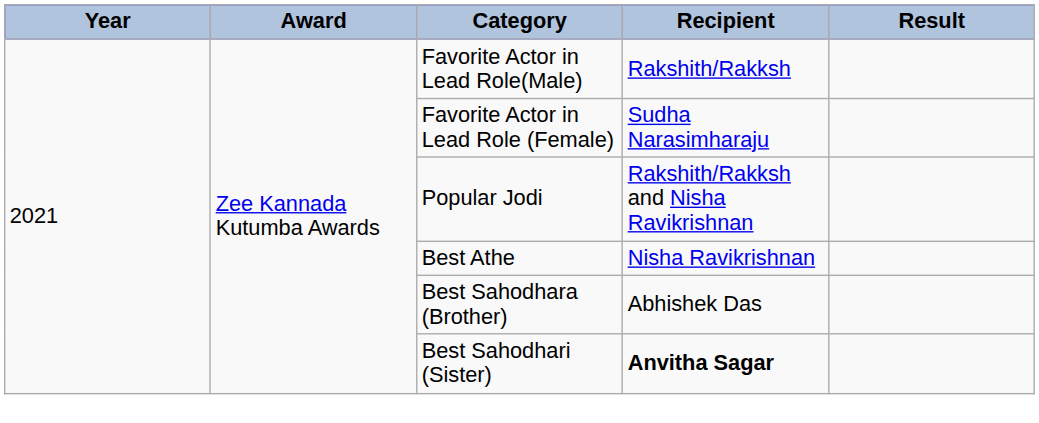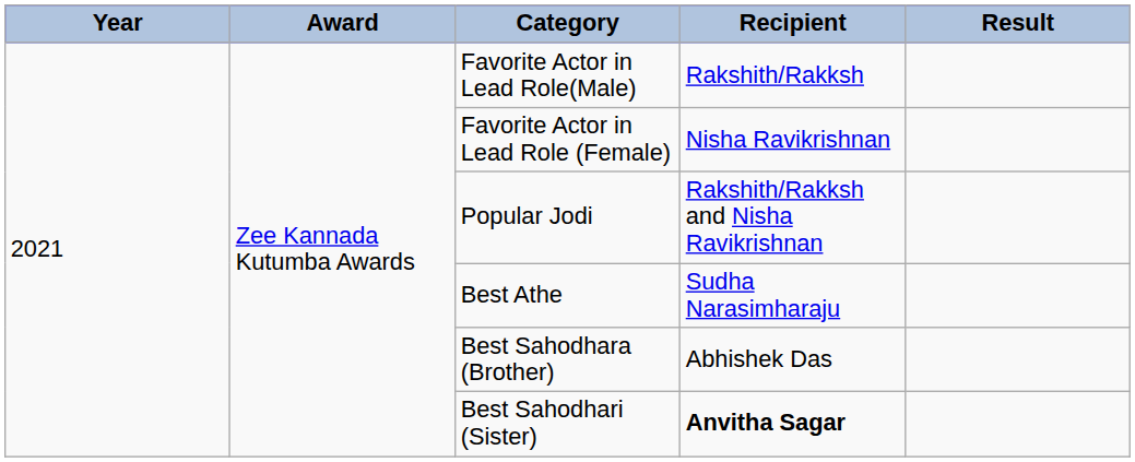 <table class="wikitable" width="60%">
 <tr bgcolor="blue">
 <th style="width:100pt; background:LightSteelBlue;">Year</th>
 <th style="width:100pt; background:LightSteelBlue;">Award</th>
 <th style="width:100pt; background:LightSteelBlue;">Category</th>
 <th style="width:100pt; background:LightSteelBlue;">Recipient</th>
 <th style="width:100pt; background:LightSteelBlue;">Result</th>
 </tr>
 <tr>
 <td rowspan="6">2021</td>
 <td rowspan="6"><a href='#'>Zee Kannada</a> Kutumba Awards</td>
 <td>Favorite Actor in Lead Role(Male)</td>
 <td><a href='#'>Rakshith/Rakksh</a></td>
 <td></td>
 </tr>
 <tr>
 <td>Favorite Actor in Lead Role (Female)</td>
-<td><a href='#'>Sudha Narasimharaju</a></td>
+<td><a href='#'>Nisha Ravikrishnan</a></td>
 <td></td>
 </tr>
 <tr>
 <td>Popular Jodi</td>
 <td><a href='#'>Rakshith/Rakksh</a> and <a href='#'>Nisha Ravikrishnan</a></td>
 <td></td>
 </tr>
 <tr>
 <td>Best Athe</td>
-<td><a href='#'>Nisha Ravikrishnan</a></td>
+<td><a href='#'>Sudha Narasimharaju</a></td>
 <td></td>
 </tr>
 <tr>
 <td>Best Sahodhara (Brother)</td>
 <td>Abhishek Das</td>
 <td></td>
 </tr>
 <tr>
 <td>Best Sahodhari (Sister)</td>
 <td><strong>Anvitha Sagar</strong></td>
 <td></td>
 </tr>
 </table>
